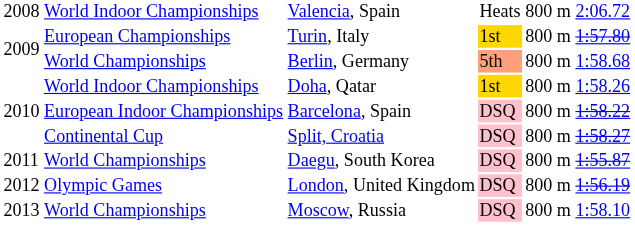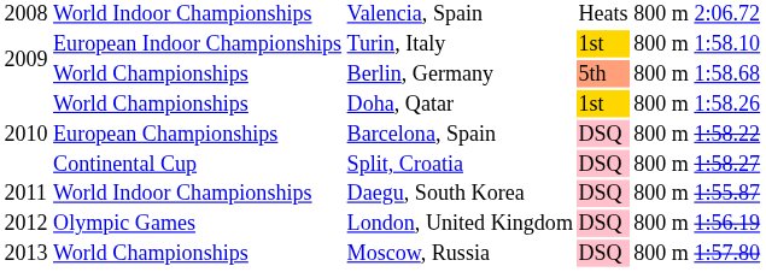 <table>
 <tr>
 <td>2008</td>
 <td><a href='#'>World Indoor Championships</a></td>
 <td><a href='#'>Valencia</a>, Spain</td>
 <td>Heats</td>
 <td>800 m</td>
 <td><a href='#'>2:06.72</a></td>
 </tr>
 <tr>
 <td rowspan=2>2009</td>
-<td><a href='#'>European Championships</a></td>
+<td><a href='#'>European Indoor Championships</a></td>
 <td><a href='#'>Turin</a>, Italy</td>
 <td bgcolor=gold>1st</td>
 <td>800 m</td>
-<td><a href='#'><del>1:57.80 </del></a></td>
+<td><a href='#'>1:58.10</a></td>
 </tr>
 <tr>
 <td><a href='#'>World Championships</a></td>
 <td><a href='#'>Berlin</a>, Germany</td>
 <td style="background: lightsalmon;">5th</td>
 <td>800 m</td>
 <td><a href='#'>1:58.68</a></td>
 </tr>
 <tr>
 <td rowspan=3>2010</td>
-<td><a href='#'>World Indoor Championships</a></td>
+<td><a href='#'>World Championships</a></td>
 <td><a href='#'>Doha</a>, Qatar</td>
 <td bgcolor=gold>1st</td>
 <td>800 m</td>
 <td><a href='#'>1:58.26</a></td>
 </tr>
 <tr>
-<td><a href='#'>European Indoor Championships</a></td>
+<td><a href='#'>European Championships</a></td>
 <td><a href='#'>Barcelona</a>, Spain</td>
 <td bgcolor="pink">DSQ</td>
 <td>800 m</td>
 <td><a href='#'><del>1:58.22 </del></a></td>
 </tr>
 <tr>
 <td><a href='#'>Continental Cup</a></td>
 <td><a href='#'>Split, Croatia</a></td>
 <td bgcolor="pink">DSQ</td>
 <td>800 m</td>
 <td><a href='#'><del>1:58.27 </del></a></td>
 </tr>
 <tr>
 <td>2011</td>
-<td><a href='#'>World Championships</a></td>
+<td><a href='#'>World Indoor Championships</a></td>
 <td><a href='#'>Daegu</a>, South Korea</td>
 <td bgcolor="pink">DSQ</td>
 <td>800 m</td>
 <td><a href='#'><del>1:55.87 </del></a></td>
 </tr>
 <tr>
 <td>2012</td>
 <td><a href='#'>Olympic Games</a></td>
 <td><a href='#'>London</a>, United Kingdom</td>
 <td bgcolor="pink">DSQ</td>
 <td>800 m</td>
 <td><a href='#'><del>1:56.19 </del></a></td>
 </tr>
 <tr>
 <td>2013</td>
 <td><a href='#'>World Championships</a></td>
 <td><a href='#'>Moscow</a>, Russia</td>
 <td bgcolor="pink">DSQ</td>
 <td>800 m</td>
-<td><a href='#'>1:58.10</a></td>
+<td><a href='#'><del>1:57.80 </del></a></td>
 </tr>
 </table>
